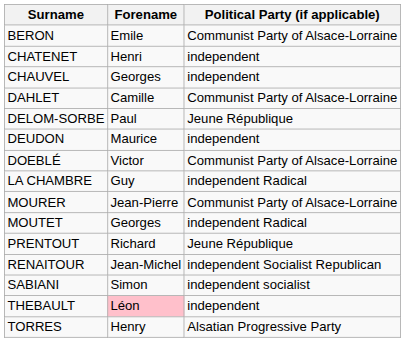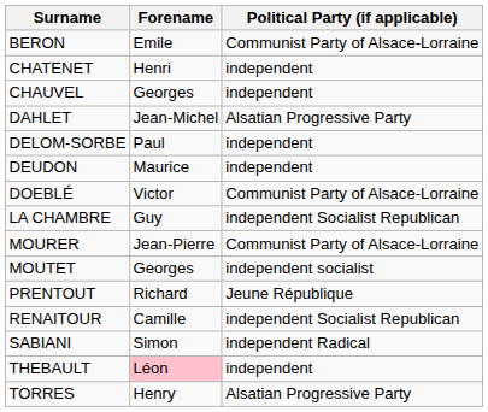 <table class="wikitable sortable">
 <tr>
 <th>Surname</th>
 <th>Forename</th>
 <th>Political Party (if applicable)</th>
 </tr>
 <tr>
 <td>BERON</td>
 <td>Emile</td>
 <td>Communist Party of Alsace-Lorraine</td>
 </tr>
 <tr>
 <td>CHATENET</td>
 <td>Henri</td>
 <td>independent</td>
 </tr>
 <tr>
 <td>CHAUVEL</td>
 <td>Georges</td>
 <td>independent</td>
 </tr>
 <tr>
 <td>DAHLET</td>
-<td>Camille</td>
-<td>Communist Party of Alsace-Lorraine</td>
+<td>Jean-Michel</td>
+<td>Alsatian Progressive Party</td>
 </tr>
 <tr>
 <td>DELOM-SORBE</td>
 <td>Paul</td>
-<td>Jeune République</td>
+<td>independent</td>
 </tr>
 <tr>
 <td>DEUDON</td>
 <td>Maurice</td>
 <td>independent</td>
 </tr>
 <tr>
 <td>DOEBLÉ</td>
 <td>Victor</td>
 <td>Communist Party of Alsace-Lorraine</td>
 </tr>
 <tr>
 <td>LA CHAMBRE</td>
 <td>Guy</td>
-<td>independent Radical</td>
+<td>independent Socialist Republican</td>
 </tr>
 <tr>
 <td>MOURER</td>
 <td>Jean-Pierre</td>
 <td>Communist Party of Alsace-Lorraine</td>
 </tr>
 <tr>
 <td>MOUTET</td>
 <td>Georges</td>
-<td>independent Radical</td>
+<td>independent socialist</td>
 </tr>
 <tr>
 <td>PRENTOUT</td>
 <td>Richard</td>
 <td>Jeune République</td>
 </tr>
 <tr>
 <td>RENAITOUR</td>
-<td>Jean-Michel</td>
+<td>Camille</td>
 <td>independent Socialist Republican</td>
 </tr>
 <tr>
 <td>SABIANI</td>
 <td>Simon</td>
-<td>independent socialist</td>
+<td>independent Radical</td>
 </tr>
 <tr>
 <td>THEBAULT</td>
 <td style="background: pink;">Léon</td>
 <td>independent</td>
 </tr>
 <tr>
 <td>TORRES</td>
 <td>Henry</td>
 <td>Alsatian Progressive Party</td>
 </tr>
 </table>
